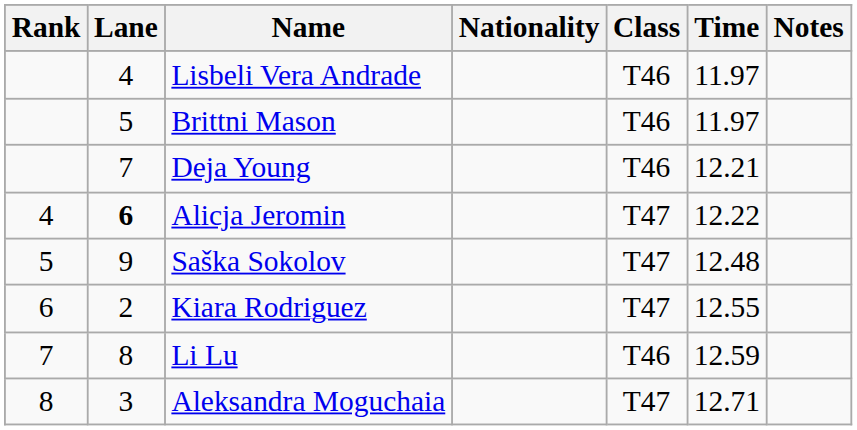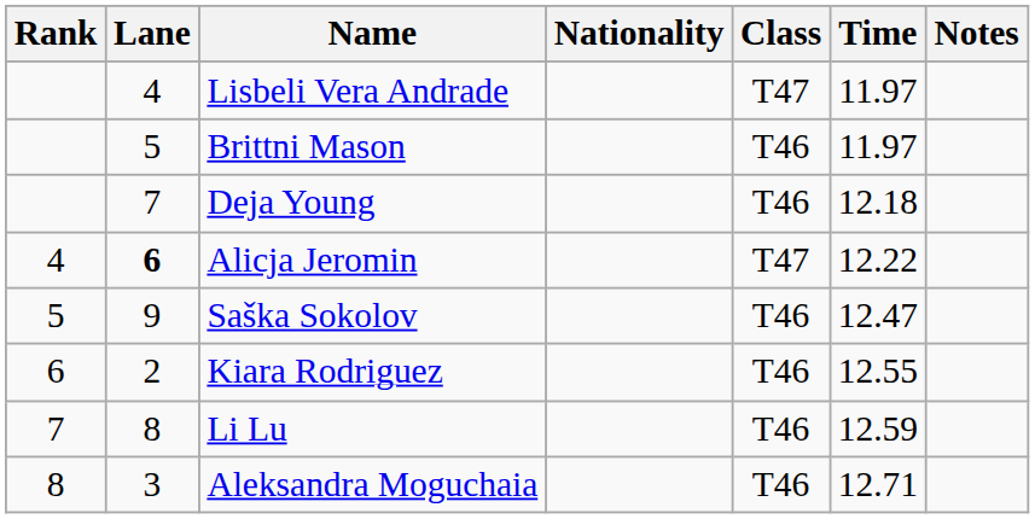 <table class="wikitable sortable" style="text-align:center">
 <tr>
 <th>Rank</th>
 <th>Lane</th>
 <th>Name</th>
 <th>Nationality</th>
 <th>Class</th>
 <th>Time</th>
 <th>Notes</th>
 </tr>
 <tr>
 <td></td>
 <td>4</td>
 <td align="left"><a href='#'>Lisbeli Vera Andrade</a></td>
 <td align="left"></td>
-<td>T46</td>
+<td>T47</td>
 <td>11.97</td>
 <td></td>
 </tr>
 <tr>
 <td></td>
 <td>5</td>
 <td align="left"><a href='#'>Brittni Mason</a></td>
 <td align="left"></td>
 <td>T46</td>
 <td>11.97</td>
 <td></td>
 </tr>
 <tr>
 <td></td>
 <td>7</td>
 <td align="left"><a href='#'>Deja Young</a></td>
 <td align="left"></td>
 <td>T46</td>
-<td>12.21</td>
+<td>12.18</td>
 <td></td>
 </tr>
 <tr>
 <td>4</td>
 <td><strong>6</strong></td>
 <td align="left"><a href='#'>Alicja Jeromin</a></td>
 <td align="left"></td>
 <td>T47</td>
 <td>12.22</td>
 <td></td>
 </tr>
 <tr>
 <td>5</td>
 <td>9</td>
 <td align="left"><a href='#'>Saška Sokolov</a></td>
 <td align="left"></td>
-<td>T47</td>
-<td>12.48</td>
+<td>T46</td>
+<td>12.47</td>
 <td></td>
 </tr>
 <tr>
 <td>6</td>
 <td>2</td>
 <td align="left"><a href='#'>Kiara Rodriguez</a></td>
 <td align="left"></td>
-<td>T47</td>
+<td>T46</td>
 <td>12.55</td>
 <td></td>
 </tr>
 <tr>
 <td>7</td>
 <td>8</td>
 <td align="left"><a href='#'>Li Lu</a></td>
 <td align="left"></td>
 <td>T46</td>
 <td>12.59</td>
 <td></td>
 </tr>
 <tr>
 <td>8</td>
 <td>3</td>
 <td align="left"><a href='#'>Aleksandra Moguchaia</a></td>
 <td align="left"></td>
-<td>T47</td>
+<td>T46</td>
 <td>12.71</td>
 <td></td>
 </tr>
 </table>
